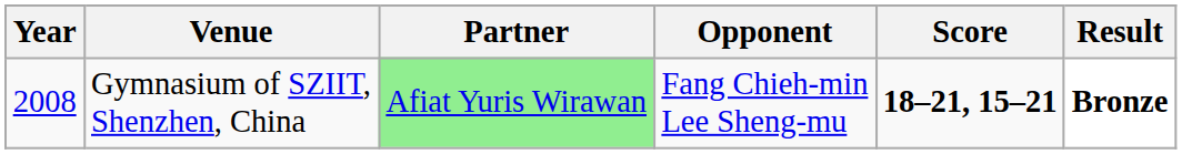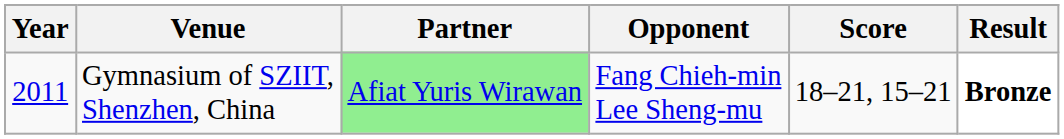 <table class="sortable wikitable" style="font-size: 90%;">
 <tr>
 <th>Year</th>
 <th>Venue</th>
 <th>Partner</th>
 <th>Opponent</th>
 <th>Score</th>
 <th>Result</th>
 </tr>
 <tr>
-<td align="center"><a href='#'>2008</a></td>
+<td align="center"><a href='#'>2011</a></td>
 <td align="left">Gymnasium of <a href='#'>SZIIT</a>,<br><a href='#'>Shenzhen</a>, China</td>
 <td align="left" style="background: lightgreen;"> <a href='#'>Afiat Yuris Wirawan</a></td>
 <td align="left"> <a href='#'>Fang Chieh-min</a><br> <a href='#'>Lee Sheng-mu</a></td>
-<td align="left"><strong>18–21, 15–21</strong></td>
+<td align="left">18–21, 15–21</td>
 <td style="text-align:left; background:white"> <strong>Bronze</strong></td>
 </tr>
 </table>
